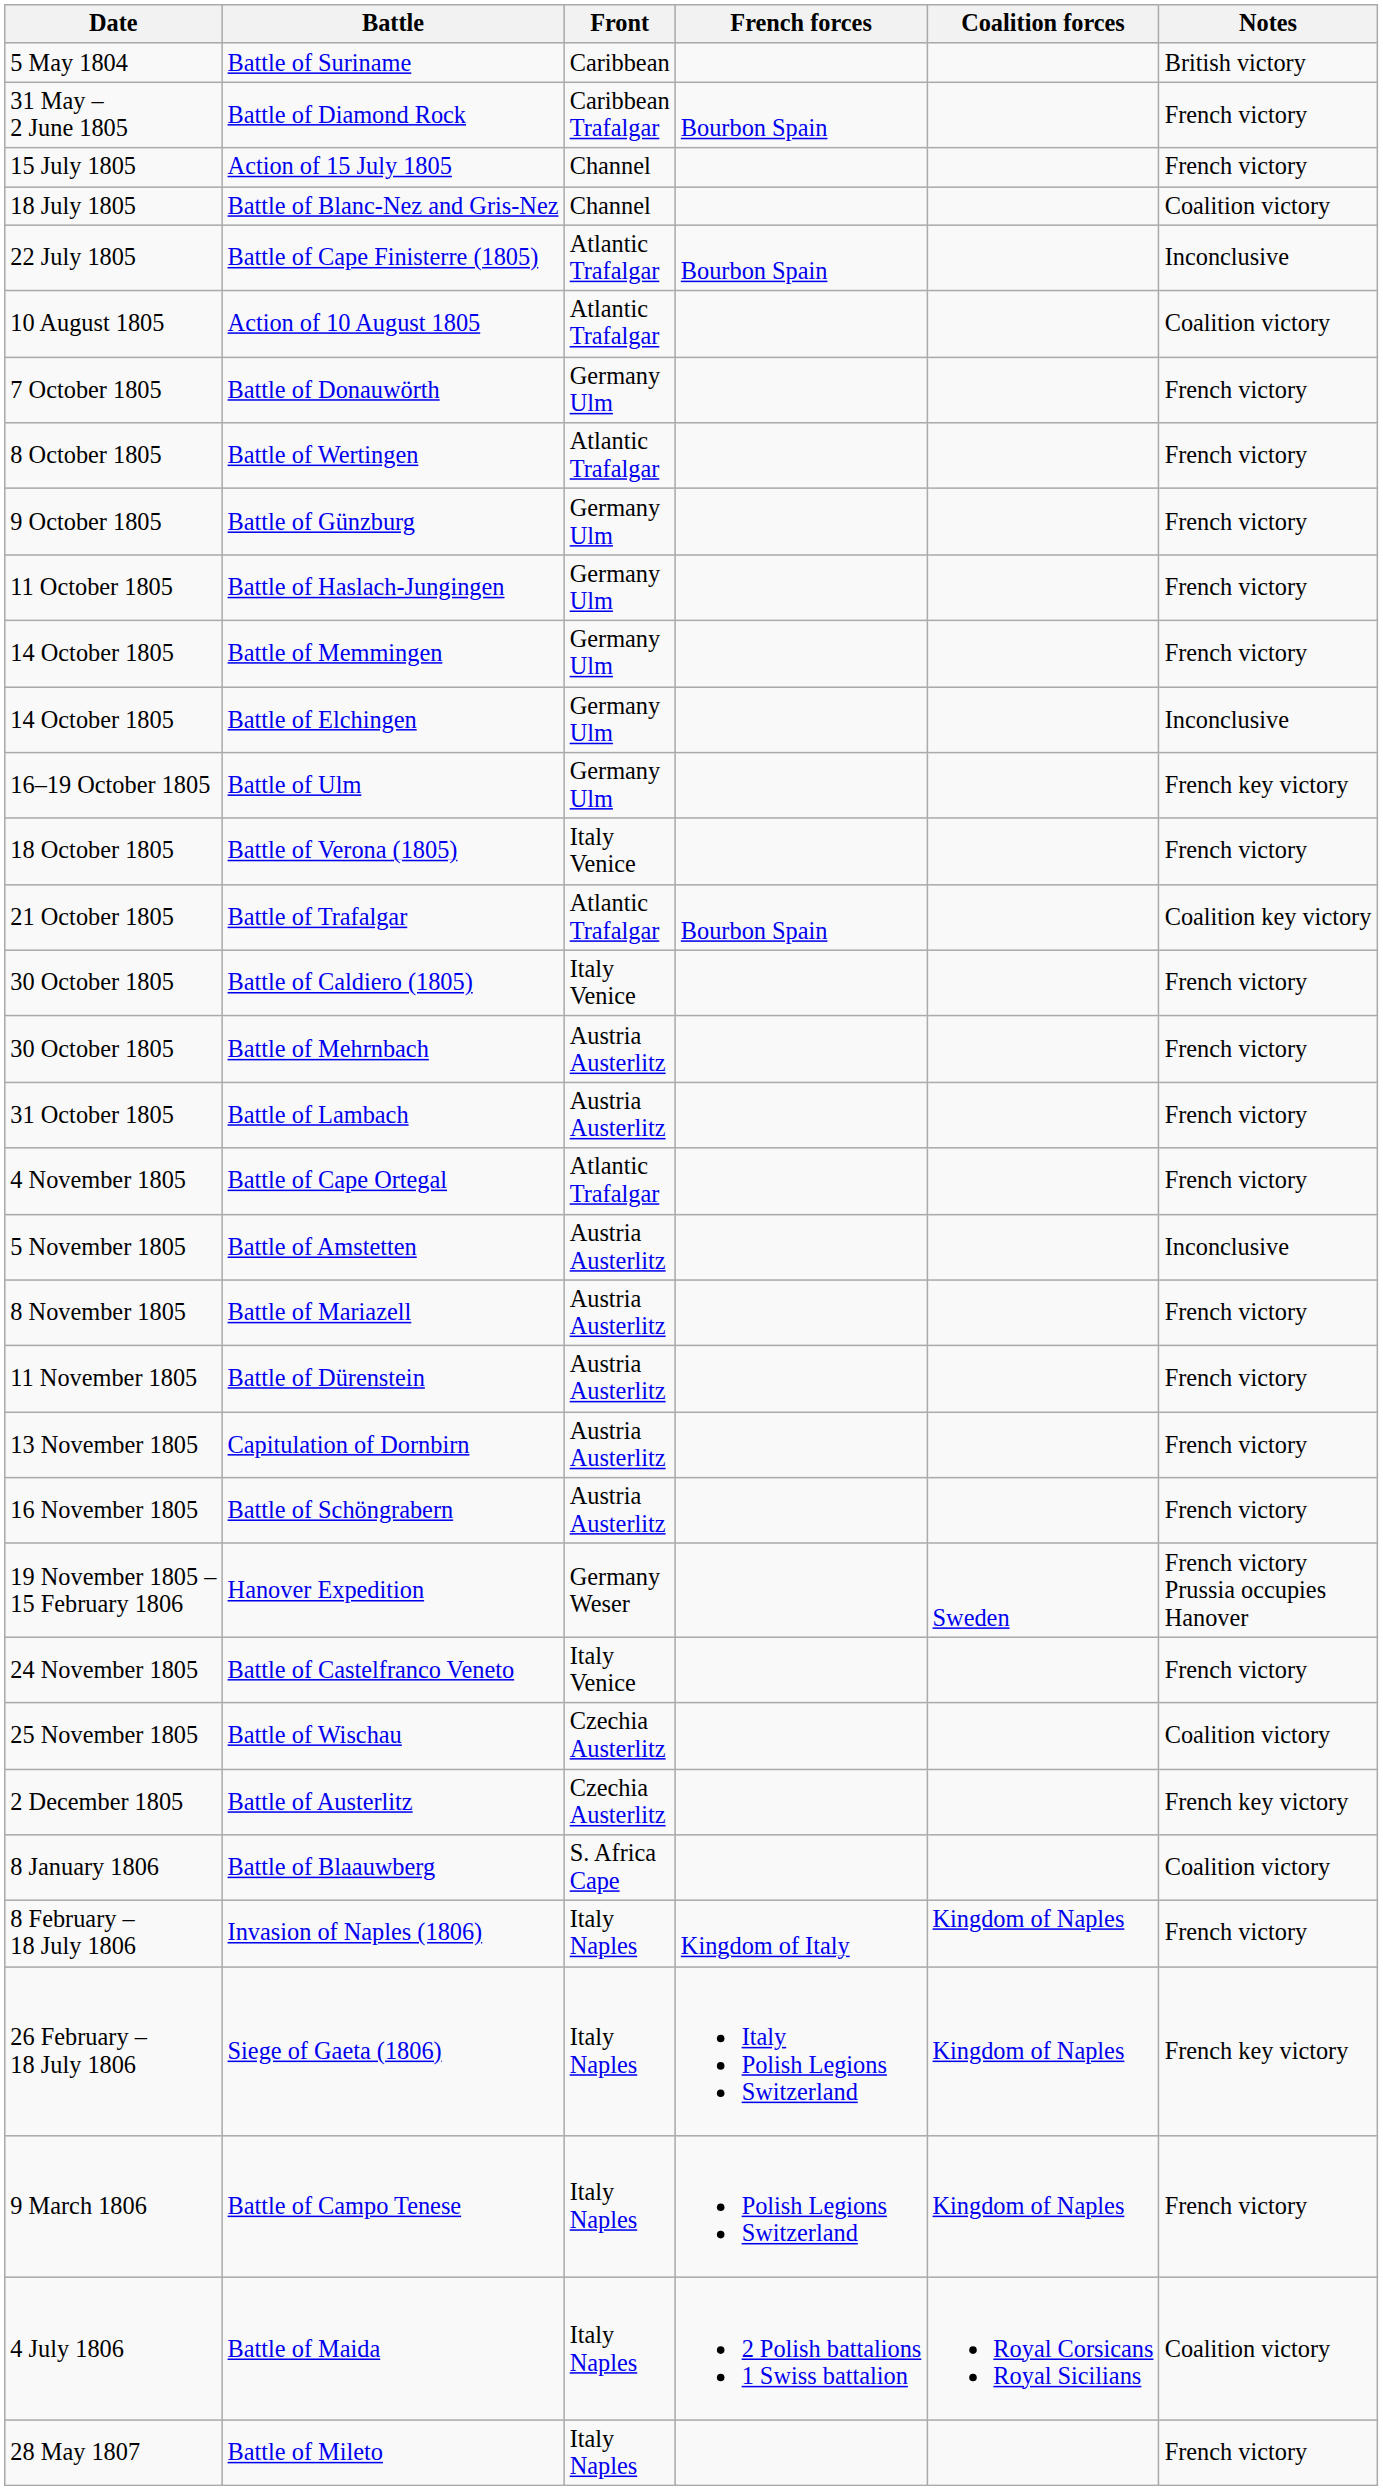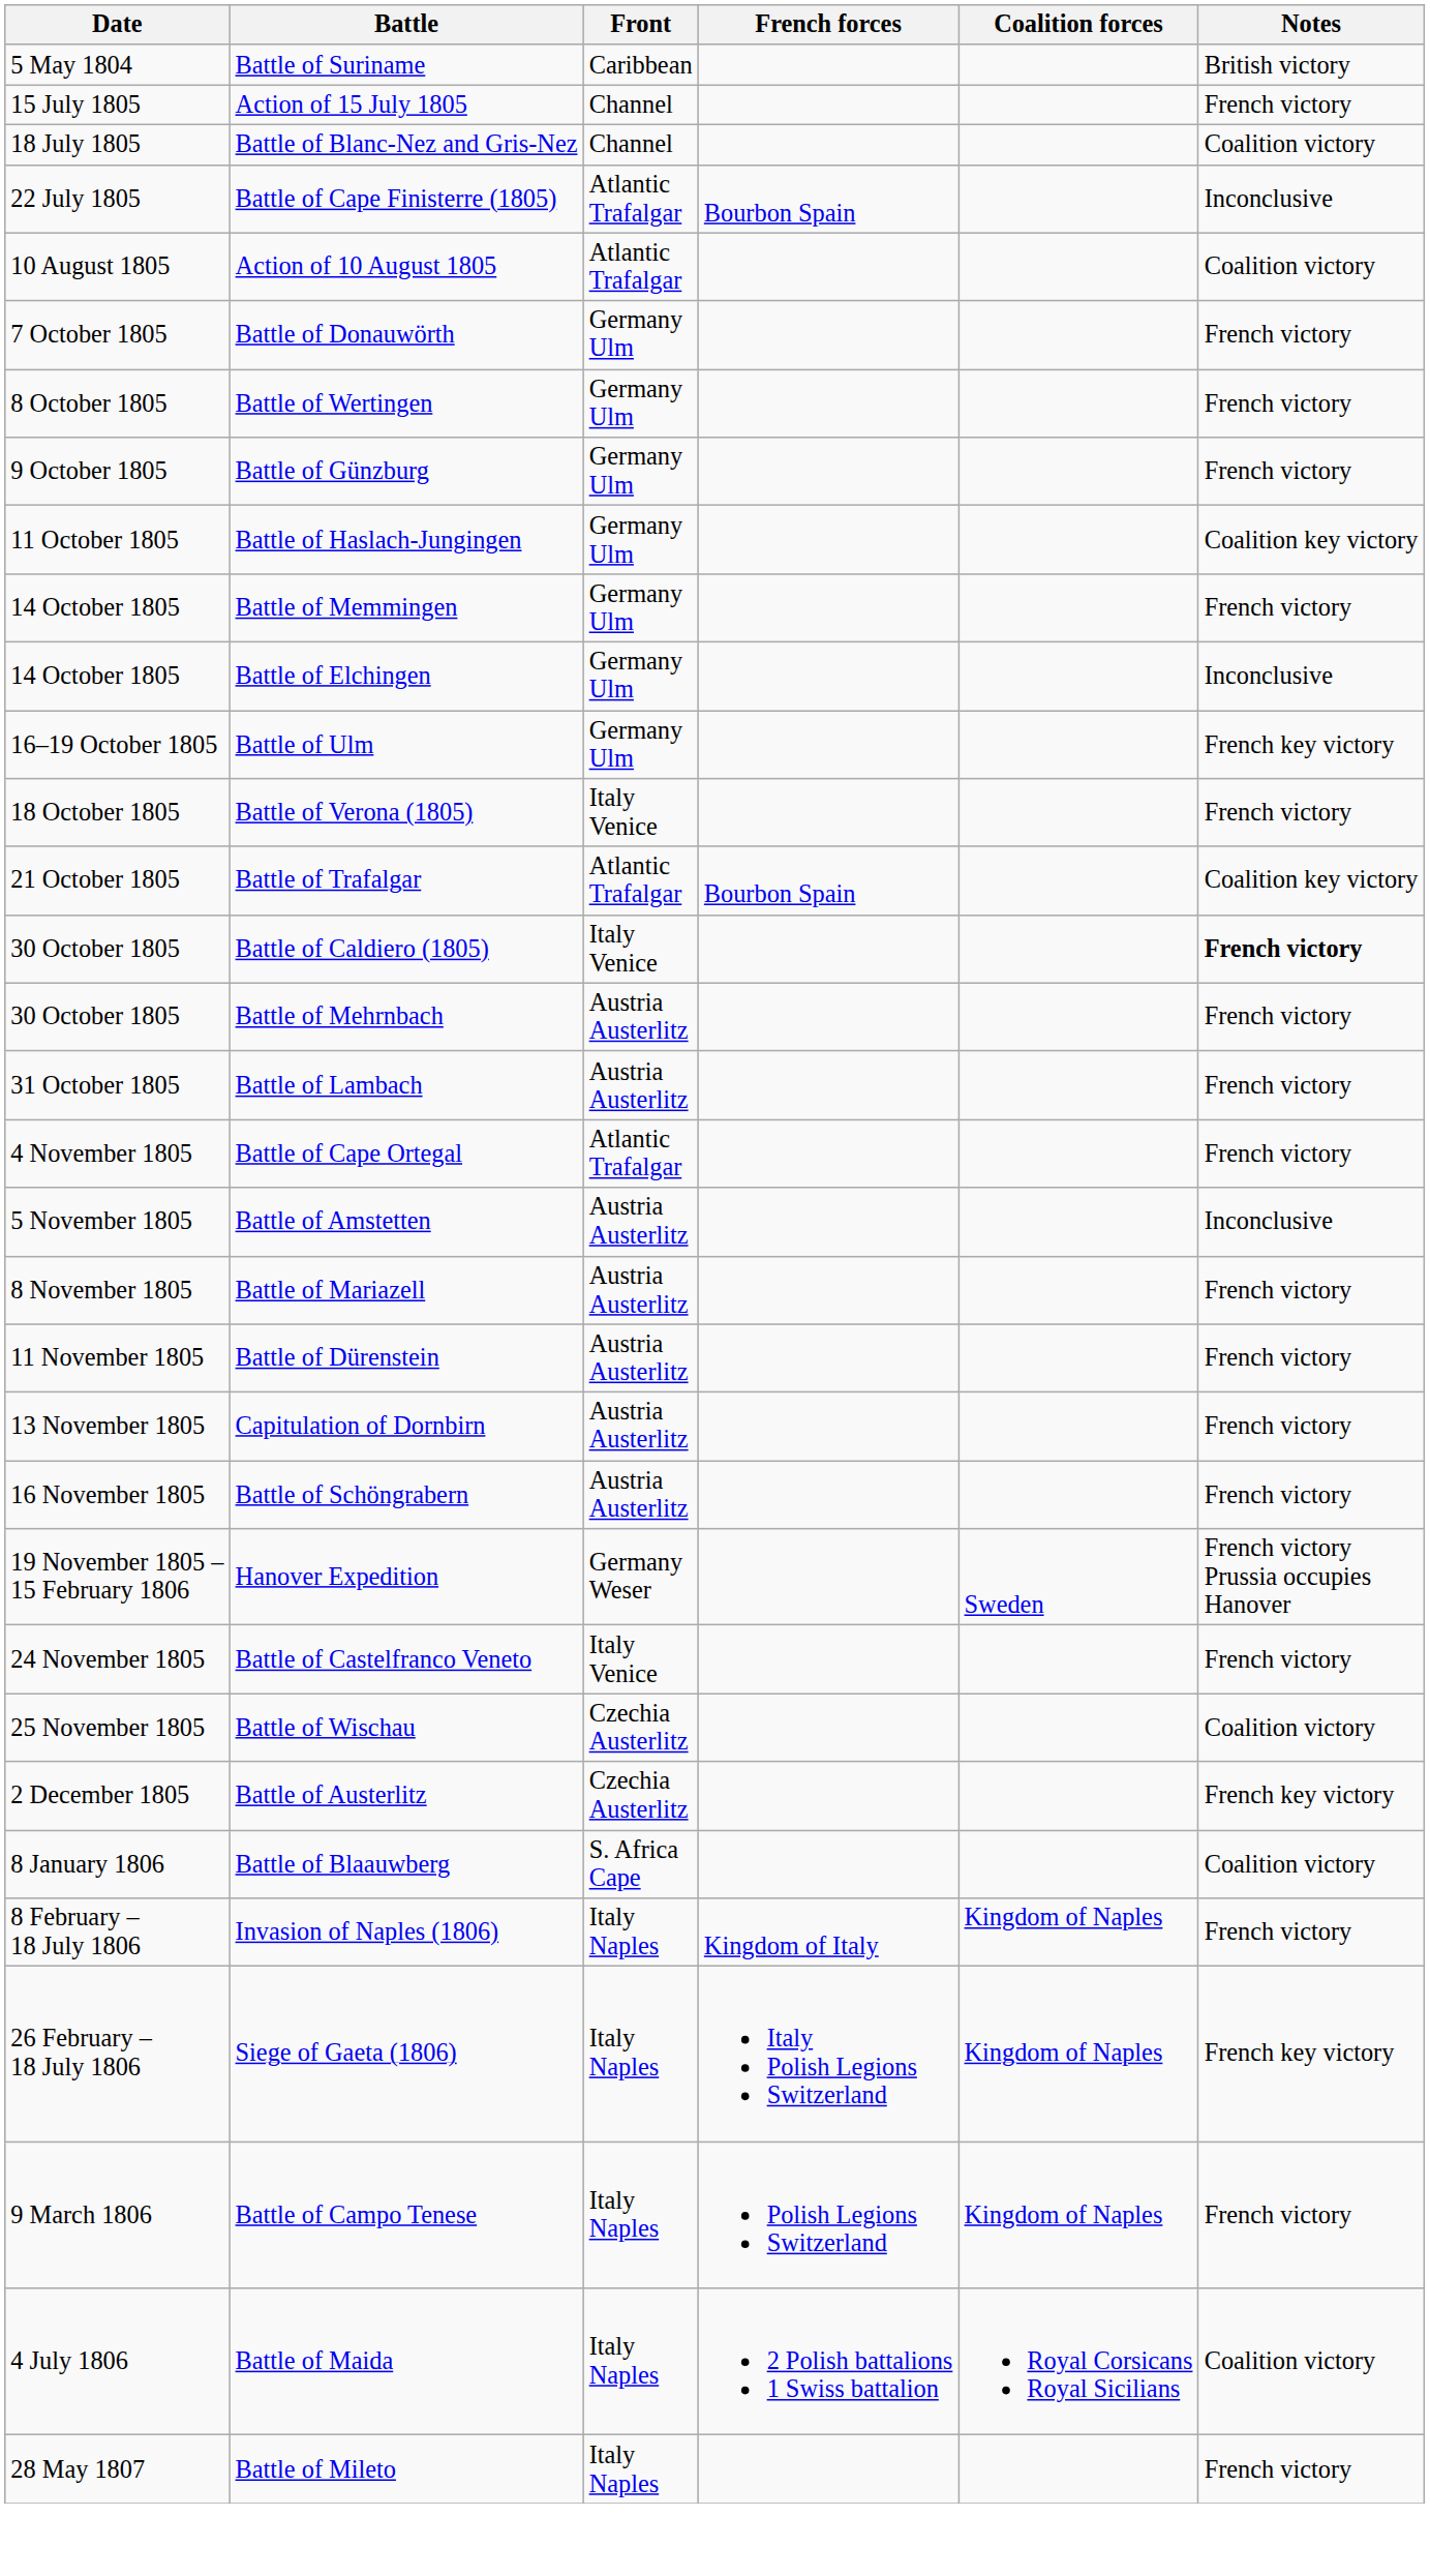 <table class="wikitable sortable">
 <tr>
 <th data-sort-type=date>Date</th>
 <th>Battle</th>
 <th>Front</th>
 <th>French forces</th>
 <th>Coalition forces</th>
 <th>Notes</th>
 </tr>
 <tr>
 <td>5 May 1804</td>
 <td><a href='#'>Battle of Suriname</a></td>
 <td>Caribbean</td>
 <td><br></td>
 <td></td>
 <td>British victory</td>
-</tr>
-<tr>
-<td>31 May –<br>2 June 1805</td>
-<td><a href='#'>Battle of Diamond Rock</a></td>
-<td>Caribbean<br><a href='#'>Trafalgar</a></td>
-<td><br> <a href='#'>Bourbon Spain</a></td>
-<td></td>
-<td>French victory</td>
 </tr>
 <tr>
 <td>15 July 1805</td>
 <td><a href='#'>Action of 15 July 1805</a></td>
 <td>Channel</td>
 <td></td>
 <td></td>
 <td>French victory</td>
 </tr>
 <tr>
 <td>18 July 1805</td>
 <td><a href='#'>Battle of Blanc-Nez and Gris-Nez</a></td>
 <td>Channel</td>
 <td><br></td>
 <td></td>
 <td>Coalition victory</td>
 </tr>
 <tr>
 <td>22 July 1805</td>
 <td><a href='#'>Battle of Cape Finisterre (1805)</a></td>
 <td>Atlantic<br><a href='#'>Trafalgar</a></td>
 <td><br> <a href='#'>Bourbon Spain</a></td>
 <td></td>
 <td>Inconclusive</td>
 </tr>
 <tr>
 <td>10 August 1805</td>
 <td><a href='#'>Action of 10 August 1805</a></td>
 <td>Atlantic<br><a href='#'>Trafalgar</a></td>
 <td></td>
 <td></td>
 <td>Coalition victory</td>
 </tr>
 <tr>
 <td>7 October 1805</td>
 <td><a href='#'>Battle of Donauwörth</a></td>
 <td>Germany<br><a href='#'>Ulm</a></td>
 <td></td>
 <td></td>
 <td>French victory</td>
 </tr>
 <tr>
 <td>8 October 1805</td>
 <td><a href='#'>Battle of Wertingen</a></td>
-<td>Atlantic<br><a href='#'>Trafalgar</a></td>
+<td>Germany<br><a href='#'>Ulm</a></td>
 <td></td>
 <td></td>
 <td>French victory</td>
 </tr>
 <tr>
 <td>9 October 1805</td>
 <td><a href='#'>Battle of Günzburg</a></td>
 <td>Germany<br><a href='#'>Ulm</a></td>
 <td></td>
 <td></td>
 <td>French victory</td>
 </tr>
 <tr>
 <td>11 October 1805</td>
 <td><a href='#'>Battle of Haslach-Jungingen</a></td>
 <td>Germany<br><a href='#'>Ulm</a></td>
 <td></td>
 <td></td>
-<td>French victory</td>
+<td>Coalition key victory</td>
 </tr>
 <tr>
 <td>14 October 1805</td>
 <td><a href='#'>Battle of Memmingen</a></td>
 <td>Germany<br><a href='#'>Ulm</a></td>
 <td></td>
 <td></td>
 <td>French victory</td>
 </tr>
 <tr>
 <td>14 October 1805</td>
 <td><a href='#'>Battle of Elchingen</a></td>
 <td>Germany<br><a href='#'>Ulm</a></td>
 <td></td>
 <td></td>
 <td>Inconclusive</td>
 </tr>
 <tr>
 <td>16–19 October 1805</td>
 <td><a href='#'>Battle of Ulm</a></td>
 <td>Germany<br><a href='#'>Ulm</a></td>
 <td></td>
 <td></td>
 <td>French key victory</td>
 </tr>
 <tr>
 <td>18 October 1805</td>
 <td><a href='#'>Battle of Verona (1805)</a></td>
 <td>Italy<br>Venice</td>
 <td></td>
 <td></td>
 <td>French victory</td>
 </tr>
 <tr>
 <td>21 October 1805</td>
 <td><a href='#'>Battle of Trafalgar</a></td>
 <td>Atlantic<br><a href='#'>Trafalgar</a></td>
 <td><br> <a href='#'>Bourbon Spain</a></td>
 <td></td>
 <td>Coalition key victory</td>
 </tr>
 <tr>
 <td>30 October 1805</td>
 <td><a href='#'>Battle of Caldiero (1805)</a></td>
 <td>Italy<br>Venice</td>
 <td></td>
 <td></td>
-<td>French victory</td>
+<td><strong>French victory</strong></td>
 </tr>
 <tr>
 <td>30 October 1805</td>
 <td><a href='#'>Battle of Mehrnbach</a></td>
 <td>Austria<br><a href='#'>Austerlitz</a></td>
 <td></td>
 <td><br></td>
 <td>French victory</td>
 </tr>
 <tr>
 <td>31 October 1805</td>
 <td><a href='#'>Battle of Lambach</a></td>
 <td>Austria<br><a href='#'>Austerlitz</a></td>
 <td></td>
 <td><br></td>
 <td>French victory</td>
 </tr>
 <tr>
 <td>4 November 1805</td>
 <td><a href='#'>Battle of Cape Ortegal</a></td>
 <td>Atlantic<br><a href='#'>Trafalgar</a></td>
 <td></td>
 <td></td>
 <td>French victory</td>
 </tr>
 <tr>
 <td>5 November 1805</td>
 <td><a href='#'>Battle of Amstetten</a></td>
 <td>Austria<br><a href='#'>Austerlitz</a></td>
 <td></td>
 <td><br></td>
 <td>Inconclusive</td>
 </tr>
 <tr>
 <td>8 November 1805</td>
 <td><a href='#'>Battle of Mariazell</a></td>
 <td>Austria<br><a href='#'>Austerlitz</a></td>
 <td></td>
 <td></td>
 <td>French victory</td>
 </tr>
 <tr>
 <td>11 November 1805</td>
 <td><a href='#'>Battle of Dürenstein</a></td>
 <td>Austria<br><a href='#'>Austerlitz</a></td>
 <td></td>
 <td><br></td>
 <td>French victory</td>
 </tr>
 <tr>
 <td>13 November 1805</td>
 <td><a href='#'>Capitulation of Dornbirn</a></td>
 <td>Austria<br><a href='#'>Austerlitz</a></td>
 <td></td>
 <td></td>
 <td>French victory</td>
 </tr>
 <tr>
 <td>16 November 1805</td>
 <td><a href='#'>Battle of Schöngrabern</a></td>
 <td>Austria<br><a href='#'>Austerlitz</a></td>
 <td></td>
 <td></td>
 <td>French victory</td>
 </tr>
 <tr>
 <td>19 November 1805 –<br>15 February 1806</td>
 <td><a href='#'>Hanover Expedition</a></td>
 <td>Germany<br>Weser</td>
 <td><br></td>
 <td><br><br> <a href='#'>Sweden</a></td>
 <td>French victory<br>Prussia occupies<br>Hanover</td>
 </tr>
 <tr>
 <td>24 November 1805</td>
 <td><a href='#'>Battle of Castelfranco Veneto</a></td>
 <td>Italy<br>Venice</td>
 <td></td>
 <td></td>
 <td>French victory</td>
 </tr>
 <tr>
 <td>25 November 1805</td>
 <td><a href='#'>Battle of Wischau</a></td>
 <td>Czechia<br><a href='#'>Austerlitz</a></td>
 <td></td>
 <td></td>
 <td>Coalition victory</td>
 </tr>
 <tr>
 <td>2 December 1805</td>
 <td><a href='#'>Battle of Austerlitz</a></td>
 <td>Czechia<br><a href='#'>Austerlitz</a></td>
 <td></td>
 <td><br></td>
 <td>French key victory</td>
 </tr>
 <tr>
 <td>8 January 1806</td>
 <td><a href='#'>Battle of Blaauwberg</a></td>
 <td>S. Africa<br><a href='#'>Cape</a></td>
 <td></td>
 <td></td>
 <td>Coalition victory</td>
 </tr>
 <tr>
 <td>8 February –<br>18 July 1806</td>
 <td><a href='#'>Invasion of Naples (1806)</a></td>
 <td>Italy<br><a href='#'>Naples</a></td>
 <td><br> <a href='#'>Kingdom of Italy</a></td>
 <td> <a href='#'>Kingdom of Naples</a><br><br></td>
 <td>French victory</td>
 </tr>
 <tr>
 <td>26 February –<br>18 July 1806</td>
 <td><a href='#'>Siege of Gaeta (1806)</a></td>
 <td>Italy<br><a href='#'>Naples</a></td>
 <td><br><ul><li> <a href='#'>Italy</a></li><li> <a href='#'>Polish Legions</a></li><li> <a href='#'>Switzerland</a></li></ul></td>
 <td> <a href='#'>Kingdom of Naples</a></td>
 <td>French key victory</td>
 </tr>
 <tr>
 <td>9 March 1806</td>
 <td><a href='#'>Battle of Campo Tenese</a></td>
 <td>Italy<br><a href='#'>Naples</a></td>
 <td><br><ul><li> <a href='#'>Polish Legions</a></li><li> <a href='#'>Switzerland</a></li></ul></td>
 <td> <a href='#'>Kingdom of Naples</a></td>
 <td>French victory</td>
 </tr>
 <tr>
 <td>4 July 1806</td>
 <td><a href='#'>Battle of Maida</a></td>
 <td>Italy<br><a href='#'>Naples</a></td>
 <td><br><ul><li> <a href='#'>2 Polish battalions</a></li><li> <a href='#'>1 Swiss battalion</a></li></ul></td>
 <td><br><ul><li><a href='#'>Royal Corsicans</a></li><li><a href='#'>Royal Sicilians</a></li></ul></td>
 <td>Coalition victory</td>
 </tr>
 <tr>
 <td>28 May 1807</td>
 <td><a href='#'>Battle of Mileto</a></td>
 <td>Italy<br><a href='#'>Naples</a></td>
 <td></td>
 <td></td>
 <td>French victory</td>
 </tr>
 </table>
